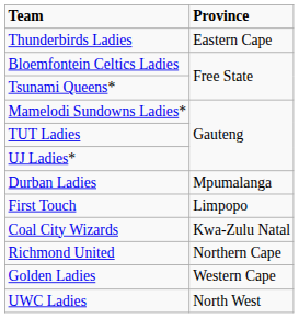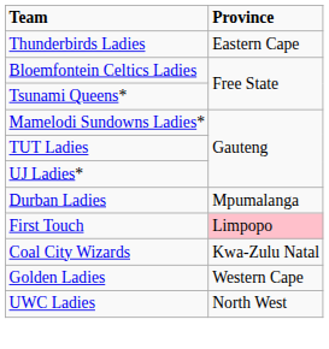 <table class="wikitable sortable">
 <tr>
 <td><strong>Team</strong></td>
 <td><strong>Province</strong></td>
 </tr>
 <tr>
 <td><a href='#'>Thunderbirds Ladies</a></td>
 <td>Eastern Cape</td>
 </tr>
 <tr>
 <td><a href='#'>Bloemfontein Celtics Ladies</a></td>
 <td rowspan="2">Free State</td>
 </tr>
 <tr>
 <td><a href='#'>Tsunami Queens</a>*</td>
 </tr>
 <tr>
 <td><a href='#'>Mamelodi Sundowns Ladies</a>*</td>
 <td rowspan="3">Gauteng</td>
 </tr>
 <tr>
 <td><a href='#'>TUT Ladies</a></td>
 </tr>
 <tr>
 <td><a href='#'>UJ Ladies</a>*</td>
 </tr>
 <tr>
 <td><a href='#'>Durban Ladies</a></td>
 <td>Mpumalanga</td>
 </tr>
 <tr>
 <td><a href='#'>First Touch</a></td>
-<td>Limpopo</td>
+<td style="background: pink;">Limpopo</td>
 </tr>
 <tr>
 <td><a href='#'>Coal City Wizards</a></td>
 <td>Kwa-Zulu Natal</td>
-</tr>
-<tr>
-<td><a href='#'>Richmond United</a></td>
-<td>Northern Cape</td>
 </tr>
 <tr>
 <td><a href='#'>Golden Ladies</a></td>
 <td>Western Cape</td>
 </tr>
 <tr>
 <td><a href='#'>UWC Ladies</a></td>
 <td>North West</td>
 </tr>
 </table>
